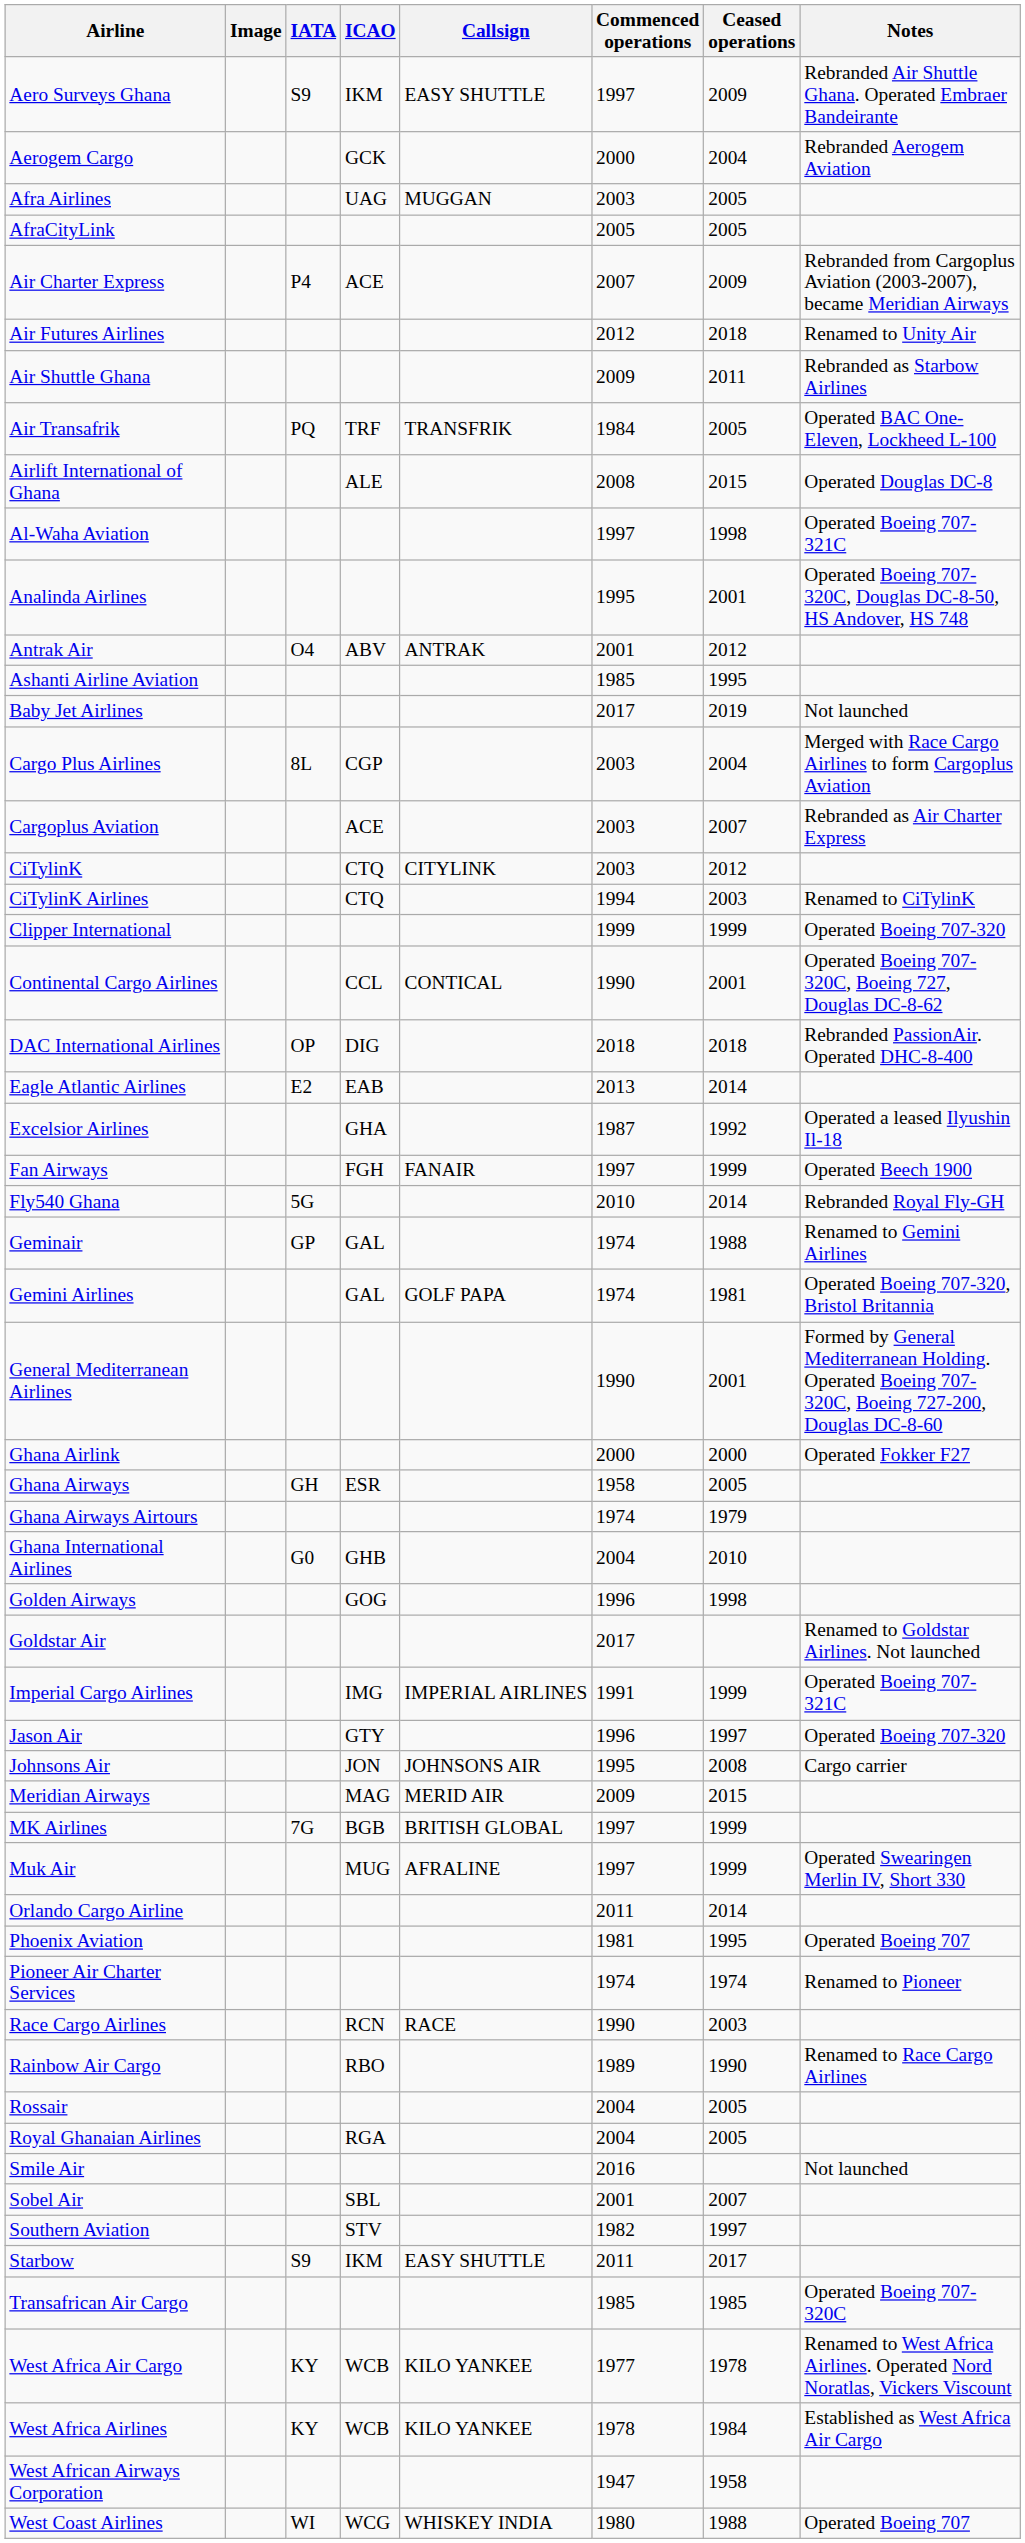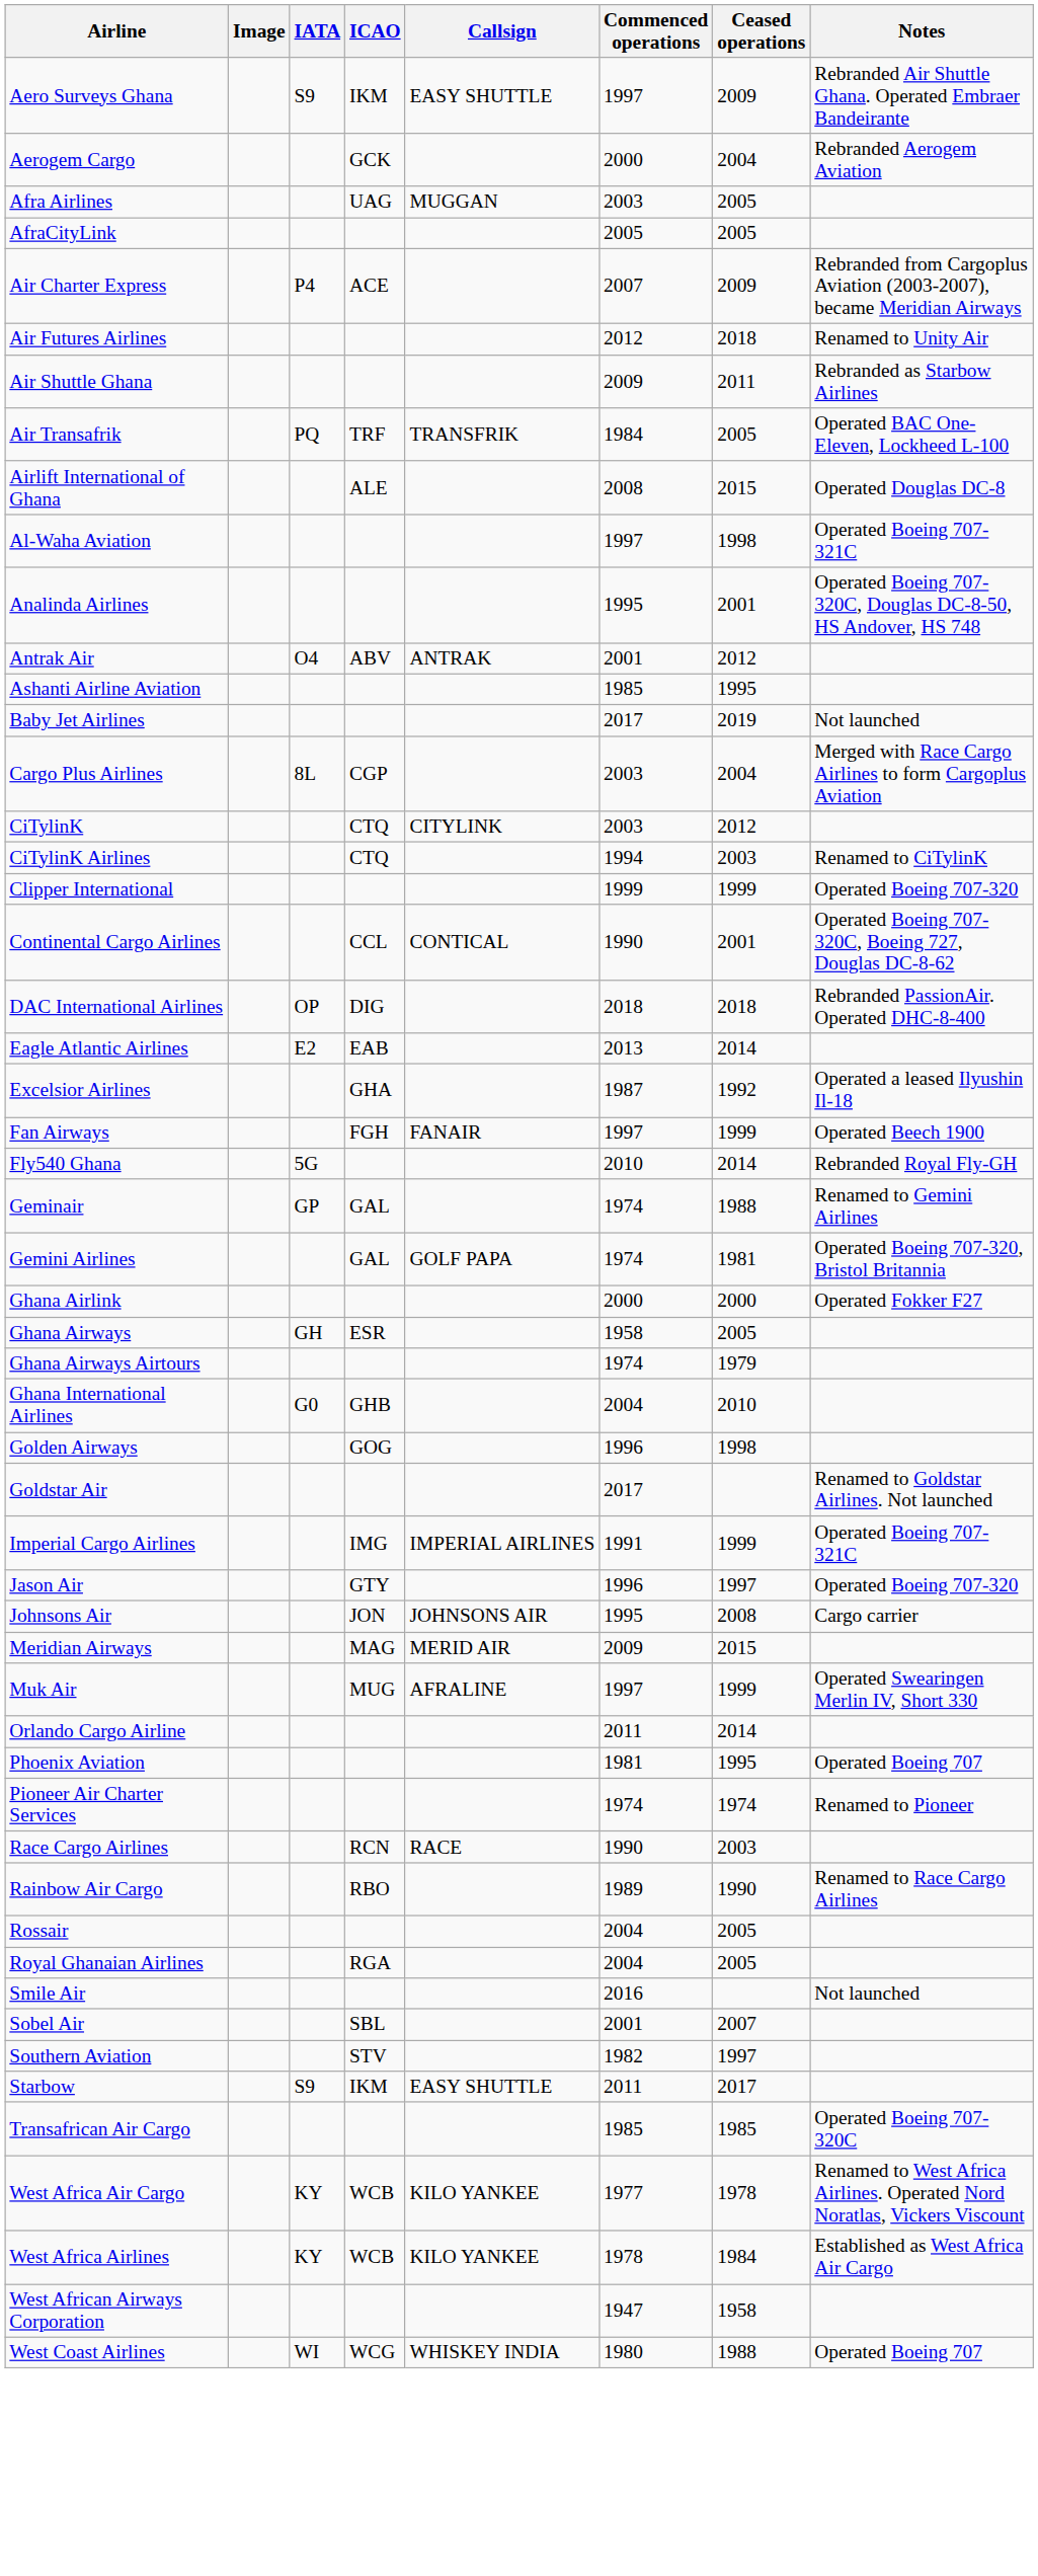 <table class="wikitable sortable" style="border-collapse:collapse; margin:auto;" border="1" cellpadding="3">
 <tr valign="middle">
 <th style="width:175px;">Airline</th>
 <th>Image</th>
 <th><a href='#'>IATA</a></th>
 <th><a href='#'>ICAO</a></th>
 <th><a href='#'>Callsign</a></th>
 <th>Commenced<br>operations</th>
 <th>Ceased<br>operations</th>
 <th style="width:175px;">Notes</th>
 </tr>
 <tr>
 <td><a href='#'>Aero Surveys Ghana</a></td>
 <td></td>
 <td>S9</td>
 <td>IKM</td>
 <td>EASY SHUTTLE</td>
 <td>1997</td>
 <td>2009</td>
 <td>Rebranded <a href='#'>Air Shuttle Ghana</a>. Operated <a href='#'>Embraer Bandeirante</a></td>
 </tr>
 <tr>
 <td><a href='#'>Aerogem Cargo</a></td>
 <td></td>
 <td></td>
 <td>GCK</td>
 <td></td>
 <td>2000</td>
 <td>2004</td>
 <td>Rebranded <a href='#'>Aerogem Aviation</a></td>
 </tr>
 <tr>
 <td><a href='#'>Afra Airlines</a></td>
 <td></td>
 <td></td>
 <td>UAG</td>
 <td>MUGGAN</td>
 <td>2003</td>
 <td>2005</td>
 <td></td>
 </tr>
 <tr>
 <td><a href='#'>AfraCityLink</a></td>
 <td></td>
 <td></td>
 <td></td>
 <td></td>
 <td>2005</td>
 <td>2005</td>
 <td></td>
 </tr>
 <tr>
 <td><a href='#'>Air Charter Express</a></td>
 <td></td>
 <td>P4</td>
 <td>ACE</td>
 <td></td>
 <td>2007</td>
 <td>2009</td>
 <td>Rebranded from Cargoplus Aviation (2003-2007), became <a href='#'>Meridian Airways</a></td>
 </tr>
 <tr>
 <td><a href='#'>Air Futures Airlines</a></td>
 <td></td>
 <td></td>
 <td></td>
 <td></td>
 <td>2012</td>
 <td>2018</td>
 <td>Renamed to <a href='#'>Unity Air</a></td>
 </tr>
 <tr>
 <td><a href='#'>Air Shuttle Ghana</a></td>
 <td></td>
 <td></td>
 <td></td>
 <td></td>
 <td>2009</td>
 <td>2011</td>
 <td>Rebranded as <a href='#'>Starbow Airlines</a></td>
 </tr>
 <tr>
 <td><a href='#'>Air Transafrik</a></td>
 <td></td>
 <td>PQ</td>
 <td>TRF</td>
 <td>TRANSFRIK</td>
 <td>1984</td>
 <td>2005</td>
 <td>Operated <a href='#'>BAC One-Eleven</a>, <a href='#'>Lockheed L-100</a></td>
 </tr>
 <tr>
 <td><a href='#'>Airlift International of Ghana</a></td>
 <td></td>
 <td></td>
 <td>ALE</td>
 <td></td>
 <td>2008</td>
 <td>2015</td>
 <td>Operated <a href='#'>Douglas DC-8</a></td>
 </tr>
 <tr>
 <td><a href='#'>Al-Waha Aviation</a></td>
 <td></td>
 <td></td>
 <td></td>
 <td></td>
 <td>1997</td>
 <td>1998</td>
 <td>Operated <a href='#'>Boeing 707-321C</a></td>
 </tr>
 <tr>
 <td><a href='#'>Analinda Airlines</a></td>
 <td></td>
 <td></td>
 <td></td>
 <td></td>
 <td>1995</td>
 <td>2001</td>
 <td>Operated <a href='#'>Boeing 707-320C</a>, <a href='#'>Douglas DC-8-50</a>, <a href='#'>HS Andover</a>, <a href='#'>HS 748</a></td>
 </tr>
 <tr>
 <td><a href='#'>Antrak Air</a></td>
 <td></td>
 <td>O4</td>
 <td>ABV</td>
 <td>ANTRAK</td>
 <td>2001</td>
 <td>2012</td>
 <td></td>
 </tr>
 <tr>
 <td><a href='#'>Ashanti Airline Aviation</a></td>
 <td></td>
 <td></td>
 <td></td>
 <td></td>
 <td>1985</td>
 <td>1995</td>
 <td></td>
 </tr>
 <tr>
 <td><a href='#'>Baby Jet Airlines</a></td>
 <td></td>
 <td></td>
 <td></td>
 <td></td>
 <td>2017</td>
 <td>2019</td>
 <td>Not launched</td>
 </tr>
 <tr>
 <td><a href='#'>Cargo Plus Airlines</a></td>
 <td></td>
 <td>8L</td>
 <td>CGP</td>
 <td></td>
 <td>2003</td>
 <td>2004</td>
 <td>Merged with <a href='#'>Race Cargo Airlines</a> to form <a href='#'>Cargoplus Aviation</a></td>
 </tr>
 <tr>
-<td><a href='#'>Cargoplus Aviation</a></td>
-<td></td>
-<td></td>
-<td>ACE</td>
-<td></td>
-<td>2003</td>
-<td>2007</td>
-<td>Rebranded as <a href='#'>Air Charter Express</a></td>
-</tr>
-<tr>
 <td><a href='#'>CiTylinK</a></td>
 <td></td>
 <td></td>
 <td>CTQ</td>
 <td>CITYLINK</td>
 <td>2003</td>
 <td>2012</td>
 <td></td>
 </tr>
 <tr>
 <td><a href='#'>CiTylinK Airlines</a></td>
 <td></td>
 <td></td>
 <td>CTQ</td>
 <td></td>
 <td>1994</td>
 <td>2003</td>
 <td>Renamed to <a href='#'>CiTylinK</a></td>
 </tr>
 <tr>
 <td><a href='#'>Clipper International</a></td>
 <td></td>
 <td></td>
 <td></td>
 <td></td>
 <td>1999</td>
 <td>1999</td>
 <td>Operated <a href='#'>Boeing 707-320</a></td>
 </tr>
 <tr>
 <td><a href='#'>Continental Cargo Airlines</a></td>
 <td></td>
 <td></td>
 <td>CCL</td>
 <td>CONTICAL</td>
 <td>1990</td>
 <td>2001</td>
 <td>Operated <a href='#'>Boeing 707-320C</a>, <a href='#'>Boeing 727</a>, <a href='#'>Douglas DC-8-62</a></td>
 </tr>
 <tr>
 <td><a href='#'>DAC International Airlines</a></td>
 <td></td>
 <td>OP</td>
 <td>DIG</td>
 <td></td>
 <td>2018</td>
 <td>2018</td>
 <td>Rebranded <a href='#'>PassionAir</a>. Operated <a href='#'>DHC-8-400</a></td>
 </tr>
 <tr>
 <td><a href='#'>Eagle Atlantic Airlines</a></td>
 <td></td>
 <td>E2</td>
 <td>EAB</td>
 <td></td>
 <td>2013</td>
 <td>2014</td>
 <td></td>
 </tr>
 <tr>
 <td><a href='#'>Excelsior Airlines</a></td>
 <td></td>
 <td></td>
 <td>GHA</td>
 <td></td>
 <td>1987</td>
 <td>1992</td>
 <td>Operated a leased <a href='#'>Ilyushin Il-18</a></td>
 </tr>
 <tr>
 <td><a href='#'>Fan Airways</a></td>
 <td></td>
 <td></td>
 <td>FGH</td>
 <td>FANAIR</td>
 <td>1997</td>
 <td>1999</td>
 <td>Operated <a href='#'>Beech 1900</a></td>
 </tr>
 <tr>
 <td><a href='#'>Fly540 Ghana</a></td>
 <td></td>
 <td>5G</td>
 <td></td>
 <td></td>
 <td>2010</td>
 <td>2014</td>
 <td>Rebranded <a href='#'>Royal Fly-GH</a></td>
 </tr>
 <tr>
 <td><a href='#'>Geminair</a></td>
 <td></td>
 <td>GP</td>
 <td>GAL</td>
 <td></td>
 <td>1974</td>
 <td>1988</td>
 <td>Renamed to <a href='#'>Gemini Airlines</a></td>
 </tr>
 <tr>
 <td><a href='#'>Gemini Airlines</a></td>
 <td></td>
 <td></td>
 <td>GAL</td>
 <td>GOLF PAPA</td>
 <td>1974</td>
 <td>1981</td>
 <td>Operated <a href='#'>Boeing 707-320</a>, <a href='#'>Bristol Britannia</a></td>
 </tr>
 <tr>
-<td><a href='#'>General Mediterranean Airlines</a></td>
-<td></td>
-<td></td>
-<td></td>
-<td></td>
-<td>1990</td>
-<td>2001</td>
-<td>Formed by <a href='#'>General Mediterranean Holding</a>. Operated <a href='#'>Boeing 707-320C</a>, <a href='#'>Boeing 727-200</a>, <a href='#'>Douglas DC-8-60</a></td>
-</tr>
-<tr>
 <td><a href='#'>Ghana Airlink</a></td>
 <td></td>
 <td></td>
 <td></td>
 <td></td>
 <td>2000</td>
 <td>2000</td>
 <td>Operated <a href='#'>Fokker F27</a></td>
 </tr>
 <tr>
 <td><a href='#'>Ghana Airways</a></td>
 <td></td>
 <td>GH</td>
 <td>ESR</td>
 <td></td>
 <td>1958</td>
 <td>2005</td>
 <td></td>
 </tr>
 <tr>
 <td><a href='#'>Ghana Airways Airtours</a></td>
 <td></td>
 <td></td>
 <td></td>
 <td></td>
 <td>1974</td>
 <td>1979</td>
 <td></td>
 </tr>
 <tr>
 <td><a href='#'>Ghana International Airlines</a></td>
 <td></td>
 <td>G0</td>
 <td>GHB</td>
 <td></td>
 <td>2004</td>
 <td>2010</td>
 <td></td>
 </tr>
 <tr>
 <td><a href='#'>Golden Airways</a></td>
 <td></td>
 <td></td>
 <td>GOG</td>
 <td></td>
 <td>1996</td>
 <td>1998</td>
 <td></td>
 </tr>
 <tr>
 <td><a href='#'>Goldstar Air</a></td>
 <td></td>
 <td></td>
 <td></td>
 <td></td>
 <td>2017</td>
 <td></td>
 <td>Renamed to <a href='#'>Goldstar Airlines</a>. Not launched</td>
 </tr>
 <tr>
 <td><a href='#'>Imperial Cargo Airlines</a></td>
 <td></td>
 <td></td>
 <td>IMG</td>
 <td>IMPERIAL AIRLINES</td>
 <td>1991</td>
 <td>1999</td>
 <td>Operated <a href='#'>Boeing 707-321C</a></td>
 </tr>
 <tr>
 <td><a href='#'>Jason Air</a></td>
 <td></td>
 <td></td>
 <td>GTY</td>
 <td></td>
 <td>1996</td>
 <td>1997</td>
 <td>Operated <a href='#'>Boeing 707-320</a></td>
 </tr>
 <tr>
 <td><a href='#'>Johnsons Air</a></td>
 <td></td>
 <td></td>
 <td>JON</td>
 <td>JOHNSONS AIR</td>
 <td>1995</td>
 <td>2008</td>
 <td>Cargo carrier</td>
 </tr>
 <tr>
 <td><a href='#'>Meridian Airways</a></td>
 <td></td>
 <td></td>
 <td>MAG</td>
 <td>MERID AIR</td>
 <td>2009</td>
 <td>2015</td>
-<td></td>
-</tr>
-<tr>
-<td><a href='#'>MK Airlines</a></td>
-<td></td>
-<td>7G</td>
-<td>BGB</td>
-<td>BRITISH GLOBAL</td>
-<td>1997</td>
-<td>1999</td>
 <td></td>
 </tr>
 <tr>
 <td><a href='#'>Muk Air</a></td>
 <td></td>
 <td></td>
 <td>MUG</td>
 <td>AFRALINE</td>
 <td>1997</td>
 <td>1999</td>
 <td>Operated <a href='#'>Swearingen Merlin IV</a>, <a href='#'>Short 330</a></td>
 </tr>
 <tr>
 <td><a href='#'>Orlando Cargo Airline</a></td>
 <td></td>
 <td></td>
 <td></td>
 <td></td>
 <td>2011</td>
 <td>2014</td>
 <td></td>
 </tr>
 <tr>
 <td><a href='#'>Phoenix Aviation</a></td>
 <td></td>
 <td></td>
 <td></td>
 <td></td>
 <td>1981</td>
 <td>1995</td>
 <td>Operated <a href='#'>Boeing 707</a></td>
 </tr>
 <tr>
 <td><a href='#'>Pioneer Air Charter Services</a></td>
 <td></td>
 <td></td>
 <td></td>
 <td></td>
 <td>1974</td>
 <td>1974</td>
 <td>Renamed to <a href='#'>Pioneer</a></td>
 </tr>
 <tr>
 <td><a href='#'>Race Cargo Airlines</a></td>
 <td></td>
 <td></td>
 <td>RCN</td>
 <td>RACE</td>
 <td>1990</td>
 <td>2003</td>
 <td></td>
 </tr>
 <tr>
 <td><a href='#'>Rainbow Air Cargo</a></td>
 <td></td>
 <td></td>
 <td>RBO</td>
 <td></td>
 <td>1989</td>
 <td>1990</td>
 <td>Renamed to <a href='#'>Race Cargo Airlines</a></td>
 </tr>
 <tr>
 <td><a href='#'>Rossair</a></td>
 <td></td>
 <td></td>
 <td></td>
 <td></td>
 <td>2004</td>
 <td>2005</td>
 <td></td>
 </tr>
 <tr>
 <td><a href='#'>Royal Ghanaian Airlines</a></td>
 <td></td>
 <td></td>
 <td>RGA</td>
 <td></td>
 <td>2004</td>
 <td>2005</td>
 <td></td>
 </tr>
 <tr>
 <td><a href='#'>Smile Air</a></td>
 <td></td>
 <td></td>
 <td></td>
 <td></td>
 <td>2016</td>
 <td></td>
 <td>Not launched</td>
 </tr>
 <tr>
 <td><a href='#'>Sobel Air</a></td>
 <td></td>
 <td></td>
 <td>SBL</td>
 <td></td>
 <td>2001</td>
 <td>2007</td>
 <td></td>
 </tr>
 <tr>
 <td><a href='#'>Southern Aviation</a></td>
 <td></td>
 <td></td>
 <td>STV</td>
 <td></td>
 <td>1982</td>
 <td>1997</td>
 <td></td>
 </tr>
 <tr>
 <td><a href='#'>Starbow</a></td>
 <td></td>
 <td>S9</td>
 <td>IKM</td>
 <td>EASY SHUTTLE</td>
 <td>2011</td>
 <td>2017</td>
 <td></td>
 </tr>
 <tr>
 <td><a href='#'>Transafrican Air Cargo</a></td>
 <td></td>
 <td></td>
 <td></td>
 <td></td>
 <td>1985</td>
 <td>1985</td>
 <td>Operated <a href='#'>Boeing 707-320C</a></td>
 </tr>
 <tr>
 <td><a href='#'>West Africa Air Cargo</a></td>
 <td></td>
 <td>KY</td>
 <td>WCB</td>
 <td>KILO YANKEE</td>
 <td>1977</td>
 <td>1978</td>
 <td>Renamed to <a href='#'>West Africa Airlines</a>. Operated <a href='#'>Nord Noratlas</a>, <a href='#'>Vickers Viscount</a></td>
 </tr>
 <tr>
 <td><a href='#'>West Africa Airlines</a></td>
 <td></td>
 <td>KY</td>
 <td>WCB</td>
 <td>KILO YANKEE</td>
 <td>1978</td>
 <td>1984</td>
 <td>Established as <a href='#'>West Africa Air Cargo</a></td>
 </tr>
 <tr>
 <td><a href='#'>West African Airways Corporation</a></td>
 <td></td>
 <td></td>
 <td></td>
 <td></td>
 <td>1947</td>
 <td>1958</td>
 <td></td>
 </tr>
 <tr>
 <td><a href='#'>West Coast Airlines</a></td>
 <td></td>
 <td>WI</td>
 <td>WCG</td>
 <td>WHISKEY INDIA</td>
 <td>1980</td>
 <td>1988</td>
 <td>Operated <a href='#'>Boeing 707</a></td>
 </tr>
 </table>
